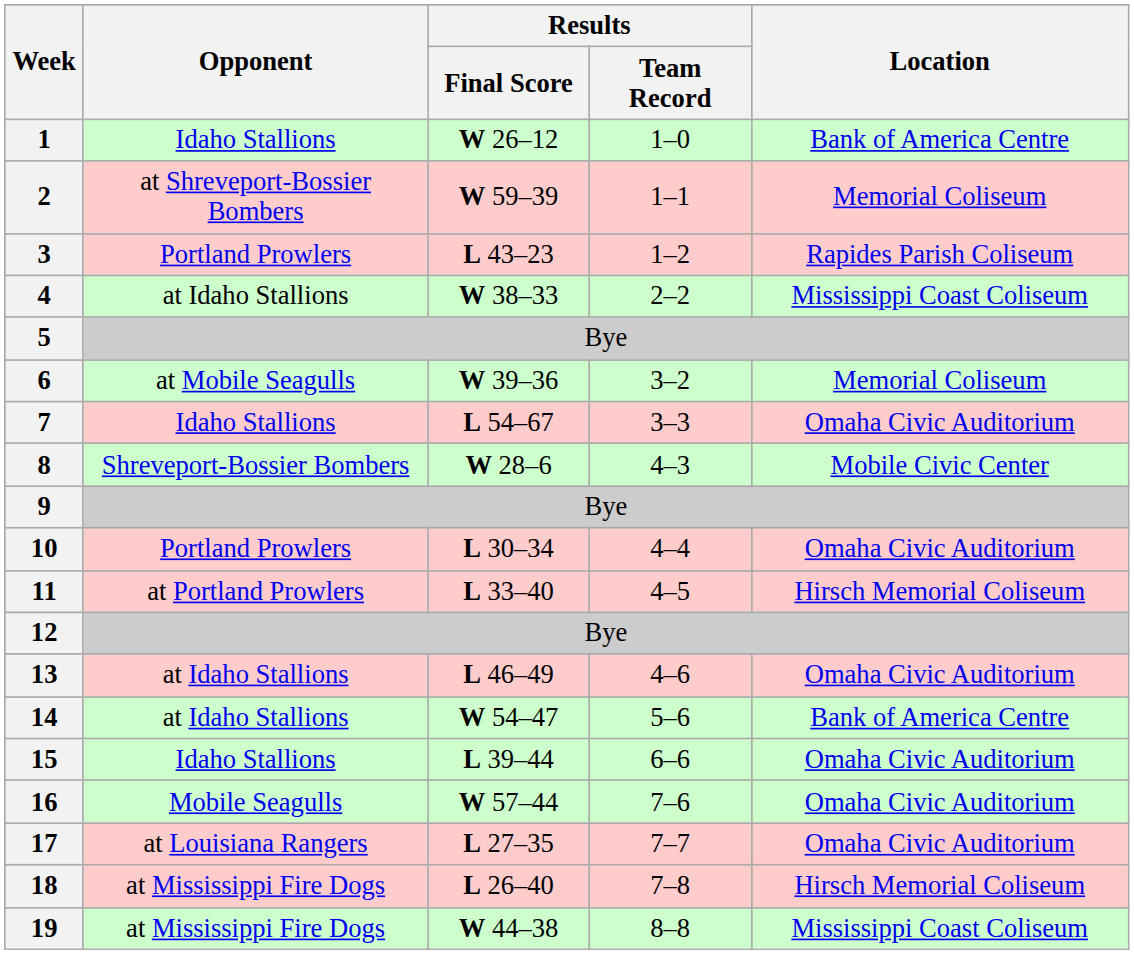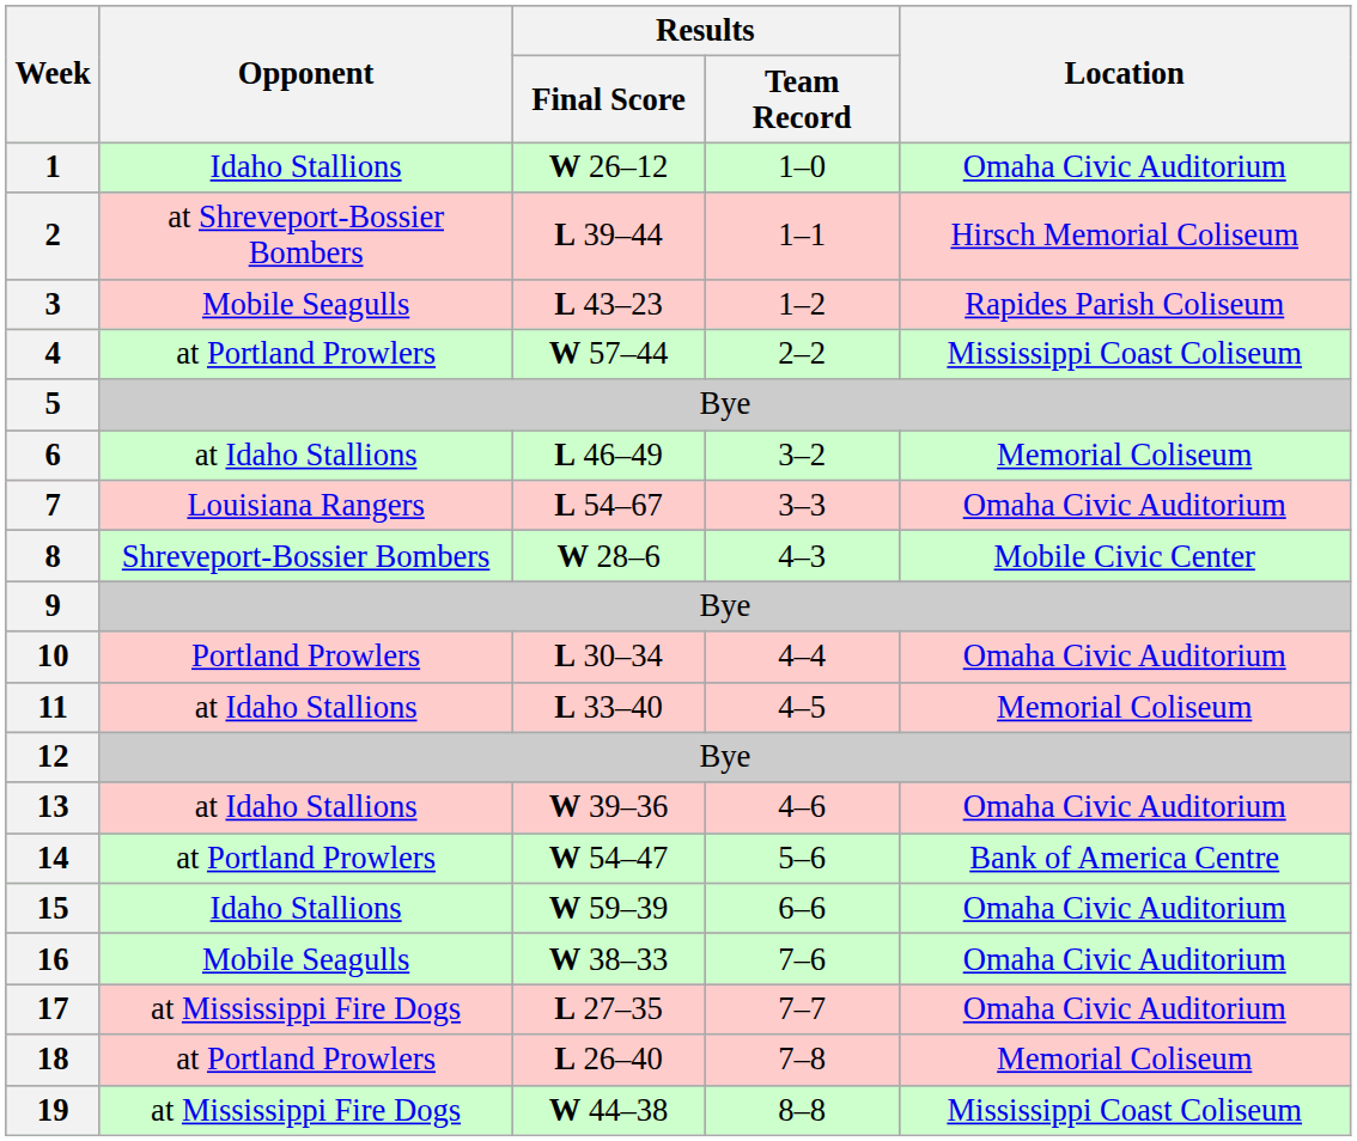 <table class="wikitable">
 <tr>
 <th rowspan="2" width="40">Week</th>
 <th rowspan="2" width="200">Opponent</th>
 <th colspan="2" width="180">Results</th>
 <th rowspan="2" width="220">Location</th>
 </tr>
 <tr>
 <th width="90">Final Score</th>
 <th width="90">Team Record</th>
 </tr>
 <tr align="center" bgcolor="#CCFFCC">
 <th>1</th>
 <td align="center"><a href='#'>Idaho Stallions</a></td>
 <td align="center"><strong>W</strong> 26–12</td>
 <td align="center">1–0</td>
-<td align="center"><a href='#'>Bank of America Centre</a></td>
+<td align="center"><a href='#'>Omaha Civic Auditorium</a></td>
 </tr>
 <tr align="center" bgcolor="#FFCCCC">
 <th>2</th>
 <td align="center">at <a href='#'>Shreveport-Bossier Bombers</a></td>
-<td align="center"><strong>W</strong> 59–39</td>
+<td align="center"><strong>L</strong> 39–44</td>
 <td align="center">1–1</td>
-<td align="center"><a href='#'>Memorial Coliseum</a></td>
+<td align="center"><a href='#'>Hirsch Memorial Coliseum</a></td>
 </tr>
 <tr align="center" bgcolor="#FFCCCC">
 <th>3</th>
-<td align="center"><a href='#'>Portland Prowlers</a></td>
+<td align="center"><a href='#'>Mobile Seagulls</a></td>
 <td align="center"><strong>L</strong> 43–23</td>
 <td align="center">1–2</td>
 <td align="center"><a href='#'>Rapides Parish Coliseum</a></td>
 </tr>
 <tr align="center" bgcolor="#CCFFCC">
 <th>4</th>
-<td align="center">at Idaho Stallions</td>
-<td align="center"><strong>W</strong> 38–33</td>
+<td align="center">at <a href='#'>Portland Prowlers</a></td>
+<td align="center"><strong>W</strong> 57–44</td>
 <td align="center">2–2</td>
 <td align="center"><a href='#'>Mississippi Coast Coliseum</a></td>
 </tr>
 <tr style="background: #CCCCCC;">
 <th>5</th>
 <td colSpan=7 align="center">Bye</td>
 </tr>
 <tr align="center" bgcolor="#CCFFCC">
 <th>6</th>
-<td align="center">at <a href='#'>Mobile Seagulls</a></td>
-<td align="center"><strong>W</strong> 39–36</td>
+<td align="center">at <a href='#'>Idaho Stallions</a></td>
+<td align="center"><strong>L</strong> 46–49</td>
 <td align="center">3–2</td>
 <td align="center"><a href='#'>Memorial Coliseum</a></td>
 </tr>
 <tr align="center" bgcolor="#FFCCCC">
 <th>7</th>
-<td align="center"><a href='#'>Idaho Stallions</a></td>
+<td align="center"><a href='#'>Louisiana Rangers</a></td>
 <td align="center"><strong>L</strong> 54–67</td>
 <td align="center">3–3</td>
 <td align="center"><a href='#'>Omaha Civic Auditorium</a></td>
 </tr>
 <tr align="center" bgcolor="#CCFFCC">
 <th>8</th>
 <td align="center"><a href='#'>Shreveport-Bossier Bombers</a></td>
 <td align="center"><strong>W</strong> 28–6</td>
 <td align="center">4–3</td>
 <td align="center"><a href='#'>Mobile Civic Center</a></td>
 </tr>
 <tr style="background: #CCCCCC;">
 <th>9</th>
 <td colSpan=7 align="center">Bye</td>
 </tr>
 <tr align="center" bgcolor="#FFCCCC">
 <th>10</th>
 <td align="center"><a href='#'>Portland Prowlers</a></td>
 <td align="center"><strong>L</strong> 30–34</td>
 <td align="center">4–4</td>
 <td align="center"><a href='#'>Omaha Civic Auditorium</a></td>
 </tr>
 <tr align="center" bgcolor="#FFCCCC">
 <th>11</th>
-<td align="center">at <a href='#'>Portland Prowlers</a></td>
+<td align="center">at <a href='#'>Idaho Stallions</a></td>
 <td align="center"><strong>L</strong> 33–40</td>
 <td align="center">4–5</td>
-<td align="center"><a href='#'>Hirsch Memorial Coliseum</a></td>
+<td align="center"><a href='#'>Memorial Coliseum</a></td>
 </tr>
 <tr style="background: #CCCCCC;">
 <th>12</th>
 <td colSpan=7 align="center">Bye</td>
 </tr>
 <tr align="center" bgcolor="#FFCCCC">
 <th>13</th>
 <td align="center">at <a href='#'>Idaho Stallions</a></td>
-<td align="center"><strong>L</strong> 46–49</td>
+<td align="center"><strong>W</strong> 39–36</td>
 <td align="center">4–6</td>
 <td align="center"><a href='#'>Omaha Civic Auditorium</a></td>
 </tr>
 <tr align="center" bgcolor="#CCFFCC">
 <th>14</th>
-<td align="center">at <a href='#'>Idaho Stallions</a></td>
+<td align="center">at <a href='#'>Portland Prowlers</a></td>
 <td align="center"><strong>W</strong> 54–47</td>
 <td align="center">5–6</td>
 <td align="center"><a href='#'>Bank of America Centre</a></td>
 </tr>
 <tr align="center" bgcolor="#CCFFCC">
 <th>15</th>
 <td align="center"><a href='#'>Idaho Stallions</a></td>
-<td align="center"><strong>L</strong> 39–44</td>
+<td align="center"><strong>W</strong> 59–39</td>
 <td align="center">6–6</td>
 <td align="center"><a href='#'>Omaha Civic Auditorium</a></td>
 </tr>
 <tr align="center" bgcolor="#CCFFCC">
 <th>16</th>
 <td align="center"><a href='#'>Mobile Seagulls</a></td>
-<td align="center"><strong>W</strong> 57–44</td>
+<td align="center"><strong>W</strong> 38–33</td>
 <td align="center">7–6</td>
 <td align="center"><a href='#'>Omaha Civic Auditorium</a></td>
 </tr>
 <tr align="center" bgcolor="#FFCCCC">
 <th>17</th>
-<td align="center">at <a href='#'>Louisiana Rangers</a></td>
+<td align="center">at <a href='#'>Mississippi Fire Dogs</a></td>
 <td align="center"><strong>L</strong> 27–35</td>
 <td align="center">7–7</td>
 <td align="center"><a href='#'>Omaha Civic Auditorium</a></td>
 </tr>
 <tr align="center" bgcolor="#FFCCCC">
 <th>18</th>
-<td align="center">at <a href='#'>Mississippi Fire Dogs</a></td>
+<td align="center">at <a href='#'>Portland Prowlers</a></td>
 <td align="center"><strong>L</strong> 26–40</td>
 <td align="center">7–8</td>
-<td align="center"><a href='#'>Hirsch Memorial Coliseum</a></td>
+<td align="center"><a href='#'>Memorial Coliseum</a></td>
 </tr>
 <tr align="center" bgcolor="#CCFFCC">
 <th>19</th>
 <td align="center">at <a href='#'>Mississippi Fire Dogs</a></td>
 <td align="center"><strong>W</strong> 44–38</td>
 <td align="center">8–8</td>
 <td align="center"><a href='#'>Mississippi Coast Coliseum</a></td>
 </tr>
 </table>
